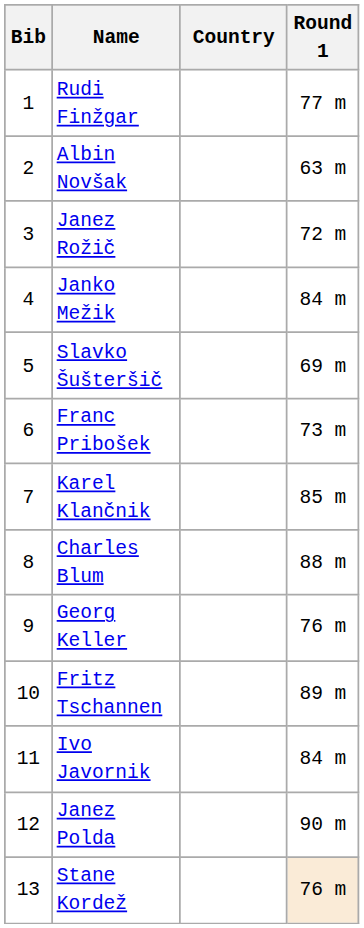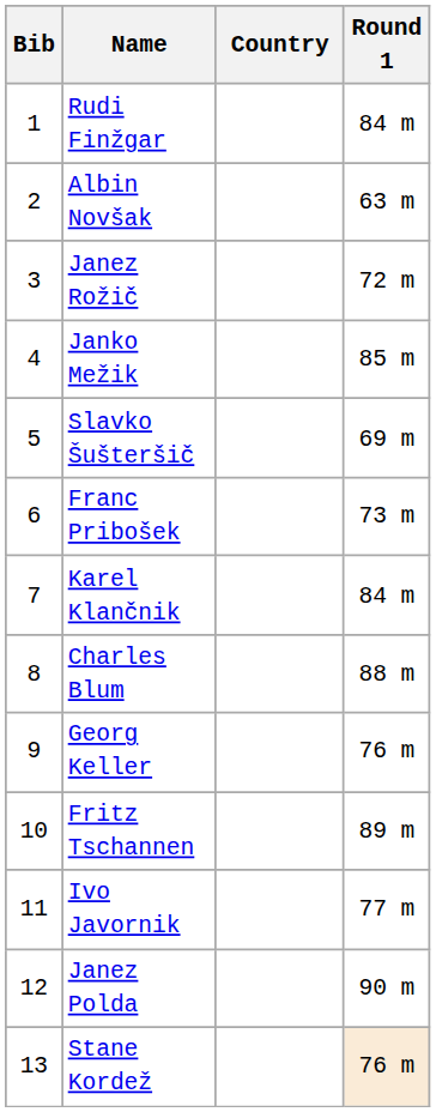 <table class="wikitable collapsible autocollapse sortable" cellpadding="3" cellspacing="0" border="1" style="background:#fff; font-size:86%; width:23%; line-height:16px; border:grey solid 1px; border-collapse:collapse;">
 <tr>
 <th width="30">Bib</th>
 <th width="120">Name</th>
 <th width="110">Country</th>
 <th width="50">Round 1</th>
 </tr>
 <tr>
 <td align=center>1</td>
 <td><a href='#'>Rudi Finžgar</a></td>
 <td></td>
-<td align=center>77 m</td>
+<td align=center>84 m</td>
 </tr>
 <tr>
 <td align=center>2</td>
 <td><a href='#'>Albin Novšak</a></td>
 <td></td>
 <td align=center>63 m</td>
 </tr>
 <tr>
 <td align=center>3</td>
 <td><a href='#'>Janez Rožič</a></td>
 <td></td>
 <td align=center>72 m</td>
 </tr>
 <tr>
 <td align=center>4</td>
 <td><a href='#'>Janko Mežik</a></td>
 <td></td>
-<td align=center>84 m</td>
+<td align=center>85 m</td>
 </tr>
 <tr>
 <td align=center>5</td>
 <td><a href='#'>Slavko Šušteršič</a></td>
 <td></td>
 <td align=center>69 m</td>
 </tr>
 <tr>
 <td align=center>6</td>
 <td><a href='#'>Franc Pribošek</a></td>
 <td></td>
 <td align=center>73 m</td>
 </tr>
 <tr>
 <td align=center>7</td>
 <td><a href='#'>Karel Klančnik</a></td>
 <td></td>
-<td align=center>85 m</td>
+<td align=center>84 m</td>
 </tr>
 <tr>
 <td align=center>8</td>
 <td><a href='#'>Charles Blum</a></td>
 <td></td>
 <td align=center>88 m</td>
 </tr>
 <tr>
 <td align=center>9</td>
 <td><a href='#'>Georg Keller</a></td>
 <td></td>
 <td align=center>76 m</td>
 </tr>
 <tr>
 <td align=center>10</td>
 <td><a href='#'>Fritz Tschannen</a></td>
 <td></td>
 <td align=center>89 m</td>
 </tr>
 <tr>
 <td align=center>11</td>
 <td><a href='#'>Ivo Javornik</a></td>
 <td></td>
-<td align=center>84 m</td>
+<td align=center>77 m</td>
 </tr>
 <tr>
 <td align=center>12</td>
 <td><a href='#'>Janez Polda</a></td>
 <td></td>
 <td align=center>90 m</td>
 </tr>
 <tr>
 <td align=center>13</td>
 <td><a href='#'>Stane Kordež</a></td>
 <td></td>
 <td align=center bgcolor=#FAEBD7>76 m</td>
 </tr>
 </table>
